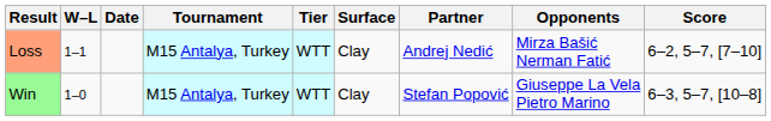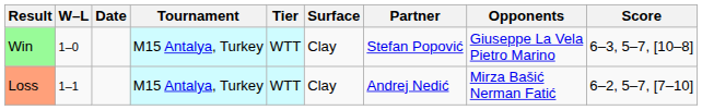 <table class="sortable wikitable">
 <tr>
 <th>Result</th>
 <th class="unsortable">W–L</th>
 <th>Date</th>
 <th>Tournament</th>
 <th>Tier</th>
 <th>Surface</th>
 <th>Partner</th>
 <th>Opponents</th>
 <th class="unsortable">Score</th>
 </tr>
 <tr>
+<td style="background:#98fb98;">Win</td>
+<td><small>1–0</small></td>
+<td></td>
+<td style="background:#cffcff;">M15 <a href='#'>Antalya</a>, Turkey</td>
+<td style="background:#cffcff;">WTT</td>
+<td>Clay</td>
+<td> <a href='#'>Stefan Popović</a></td>
+<td> <a href='#'>Giuseppe La Vela</a> <br>  <a href='#'>Pietro Marino</a></td>
+<td>6–3, 5–7, [10–8]</td>
+</tr>
+<tr>
 <td style="background:#ffa07a;">Loss</td>
 <td><small>1–1</small></td>
 <td></td>
 <td style="background:#cffcff;">M15 <a href='#'>Antalya</a>, Turkey</td>
 <td style="background:#cffcff;">WTT</td>
 <td>Clay</td>
 <td> <a href='#'>Andrej Nedić</a></td>
 <td> <a href='#'>Mirza Bašić</a> <br>  <a href='#'>Nerman Fatić</a></td>
 <td>6–2, 5–7, [7–10]</td>
 </tr>
-<tr>
-<td style="background:#98fb98;">Win</td>
-<td><small>1–0</small></td>
-<td></td>
-<td style="background:#cffcff;">M15 <a href='#'>Antalya</a>, Turkey</td>
-<td style="background:#cffcff;">WTT</td>
-<td>Clay</td>
-<td> <a href='#'>Stefan Popović</a></td>
-<td> <a href='#'>Giuseppe La Vela</a> <br>  <a href='#'>Pietro Marino</a></td>
-<td>6–3, 5–7, [10–8]</td>
-</tr>
 </table>
